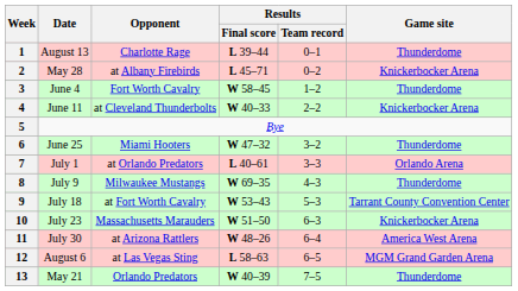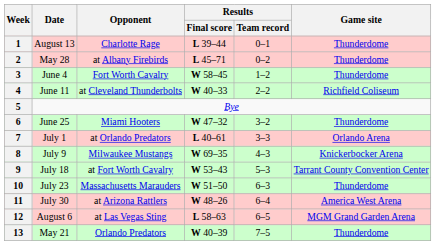 <table class="wikitable" style="font-size: 92%;" "align=center">
 <tr>
 <th rowspan="2">Week</th>
 <th rowspan="2">Date</th>
 <th rowspan="2">Opponent</th>
 <th colspan="2">Results</th>
 <th rowspan="2">Game site</th>
 </tr>
 <tr>
 <th>Final score</th>
 <th>Team record</th>
 </tr>
 <tr style="background:#fcc">
 <th>1</th>
 <td style="text-align:center;">August 13</td>
 <td style="text-align:center;"><a href='#'>Charlotte Rage</a></td>
 <td style="text-align:center;"><strong>L</strong> 39–44</td>
 <td style="text-align:center;">0–1</td>
 <td style="text-align:center;"><a href='#'>Thunderdome</a></td>
 </tr>
 <tr style="background:#fcc">
 <th>2</th>
 <td style="text-align:center;">May 28</td>
 <td style="text-align:center;">at <a href='#'>Albany Firebirds</a></td>
 <td style="text-align:center;"><strong>L</strong> 45–71</td>
 <td style="text-align:center;">0–2</td>
-<td style="text-align:center;"><a href='#'>Knickerbocker Arena</a></td>
+<td style="text-align:center;"><a href='#'>Thunderdome</a></td>
 </tr>
 <tr style="background:#cfc">
 <th>3</th>
 <td style="text-align:center;">June 4</td>
 <td style="text-align:center;"><a href='#'>Fort Worth Cavalry</a></td>
 <td style="text-align:center;"><strong>W</strong> 58–45</td>
 <td style="text-align:center;">1–2</td>
 <td style="text-align:center;"><a href='#'>Thunderdome</a></td>
 </tr>
 <tr style="background:#cfc">
 <th>4</th>
 <td style="text-align:center;">June 11</td>
 <td style="text-align:center;">at <a href='#'>Cleveland Thunderbolts</a></td>
 <td style="text-align:center;"><strong>W</strong> 40–33</td>
 <td style="text-align:center;">2–2</td>
-<td style="text-align:center;"><a href='#'>Knickerbocker Arena</a></td>
+<td style="text-align:center;"><a href='#'>Richfield Coliseum</a></td>
 </tr>
 <tr>
 <th>5</th>
 <td colspan="8" style="text-align:center;"><em><a href='#'>Bye</a></em></td>
 </tr>
 <tr style="background:#cfc">
 <th>6</th>
 <td style="text-align:center;">June 25</td>
 <td style="text-align:center;"><a href='#'>Miami Hooters</a></td>
 <td style="text-align:center;"><strong>W</strong> 47–32</td>
 <td style="text-align:center;">3–2</td>
 <td style="text-align:center;"><a href='#'>Thunderdome</a></td>
 </tr>
 <tr style="background:#fcc">
 <th>7</th>
 <td style="text-align:center;">July 1</td>
 <td style="text-align:center;">at <a href='#'>Orlando Predators</a></td>
 <td style="text-align:center;"><strong>L</strong> 40–61</td>
 <td style="text-align:center;">3–3</td>
 <td style="text-align:center;"><a href='#'>Orlando Arena</a></td>
 </tr>
 <tr style="background:#cfc">
 <th>8</th>
 <td style="text-align:center;">July 9</td>
 <td style="text-align:center;"><a href='#'>Milwaukee Mustangs</a></td>
 <td style="text-align:center;"><strong>W</strong> 69–35</td>
 <td style="text-align:center;">4–3</td>
-<td style="text-align:center;"><a href='#'>Thunderdome</a></td>
+<td style="text-align:center;"><a href='#'>Knickerbocker Arena</a></td>
 </tr>
 <tr style="background:#cfc">
 <th>9</th>
 <td style="text-align:center;">July 18</td>
 <td style="text-align:center;">at <a href='#'>Fort Worth Cavalry</a></td>
 <td style="text-align:center;"><strong>W</strong> 53–43</td>
 <td style="text-align:center;">5–3</td>
 <td style="text-align:center;"><a href='#'>Tarrant County Convention Center</a></td>
 </tr>
 <tr style="background:#cfc">
 <th>10</th>
 <td style="text-align:center;">July 23</td>
 <td style="text-align:center;"><a href='#'>Massachusetts Marauders</a></td>
 <td style="text-align:center;"><strong>W</strong> 51–50</td>
 <td style="text-align:center;">6–3</td>
-<td style="text-align:center;"><a href='#'>Knickerbocker Arena</a></td>
+<td style="text-align:center;"><a href='#'>Thunderdome</a></td>
 </tr>
 <tr style="background:#fcc">
 <th>11</th>
 <td style="text-align:center;">July 30</td>
 <td style="text-align:center;">at <a href='#'>Arizona Rattlers</a></td>
 <td style="text-align:center;"><strong>W</strong> 48–26</td>
 <td style="text-align:center;">6–4</td>
 <td style="text-align:center;"><a href='#'>America West Arena</a></td>
 </tr>
 <tr style="background:#fcc">
 <th>12</th>
 <td style="text-align:center;">August 6</td>
 <td style="text-align:center;">at <a href='#'>Las Vegas Sting</a></td>
 <td style="text-align:center;"><strong>L</strong> 58–63</td>
 <td style="text-align:center;">6–5</td>
 <td style="text-align:center;"><a href='#'>MGM Grand Garden Arena</a></td>
 </tr>
 <tr style="background:#cfc">
 <th>13</th>
 <td style="text-align:center;">May 21</td>
 <td style="text-align:center;"><a href='#'>Orlando Predators</a></td>
 <td style="text-align:center;"><strong>W</strong> 40–39</td>
 <td style="text-align:center;">7–5</td>
 <td style="text-align:center;"><a href='#'>Thunderdome</a></td>
 </tr>
 </table>
